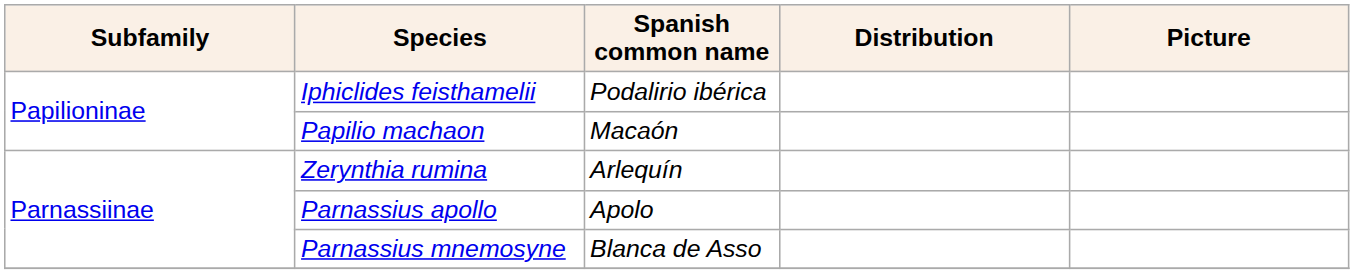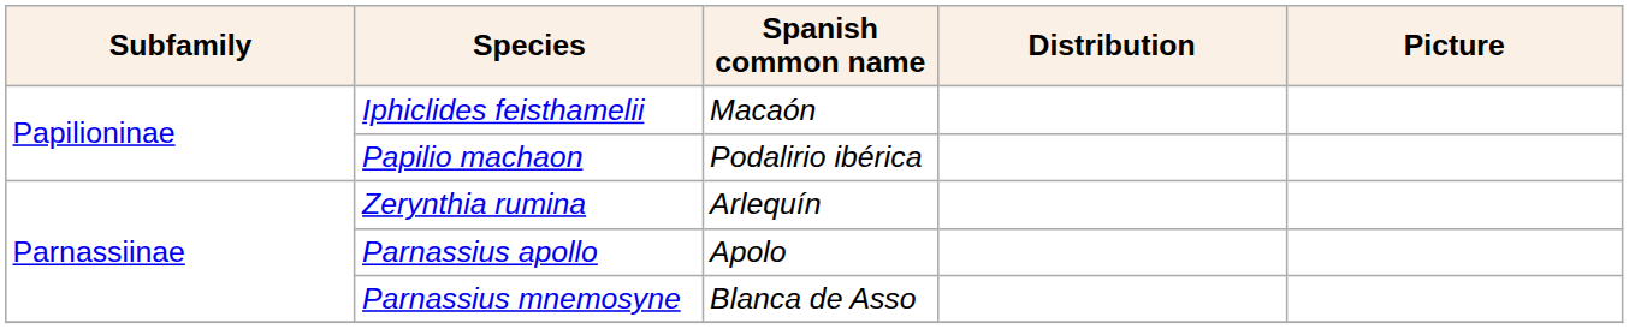 <table class="wikitable" border="0" style="background:#ffffff" align="top" class="sortable wikitable">
 <tr ->
 <th style="background:Linen; color:Black" width=200 px>Subfamily</th>
 <th style="background:Linen; color:Black" width=200 px>Species</th>
 <th style="background:Linen; color:Black" width=130 px>Spanish common name</th>
 <th style="background:Linen; color:Black" width=200 px>Distribution</th>
 <th style="background:Linen; color:Black" width=200 px>Picture</th>
 </tr>
 <tr>
 <td rowspan = 2><a href='#'>Papilioninae</a></td>
 <td><em><a href='#'>Iphiclides feisthamelii</a></em></td>
-<td><em>Podalirio ibérica</em></td>
+<td><em>Macaón</em></td>
 <td></td>
 <td></td>
 </tr>
 <tr>
 <td><em><a href='#'>Papilio machaon</a></em></td>
-<td><em>Macaón</em></td>
+<td><em>Podalirio ibérica</em></td>
 <td></td>
 <td></td>
 </tr>
 <tr>
 <td rowspan = 3><a href='#'>Parnassiinae</a></td>
 <td><em><a href='#'>Zerynthia rumina</a></em></td>
 <td><em>Arlequín</em></td>
 <td></td>
 <td></td>
 </tr>
 <tr>
 <td><em><a href='#'>Parnassius apollo</a></em></td>
 <td><em>Apolo</em></td>
 <td></td>
 <td></td>
 </tr>
 <tr>
 <td><em><a href='#'>Parnassius mnemosyne</a></em></td>
 <td><em>Blanca de Asso</em></td>
 <td></td>
 <td></td>
 </tr>
 <tr>
 </tr>
 </table>
